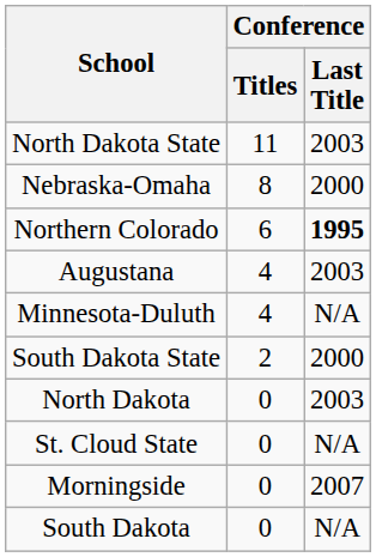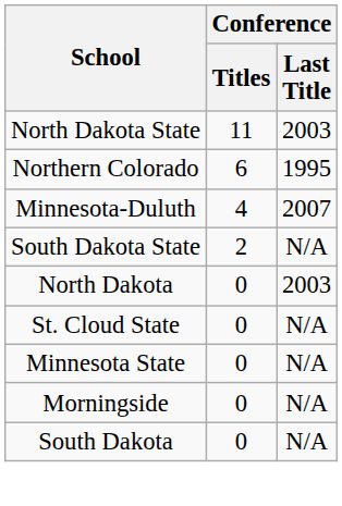 <table class="wikitable" style="text-align:center">
 <tr>
 <th rowspan=2>School</th>
 <th colspan=2>Conference</th>
 </tr>
 <tr>
 <th>Titles</th>
 <th>Last<br>Title</th>
 </tr>
 <tr>
 <td>North Dakota State</td>
 <td>11</td>
 <td>2003</td>
 </tr>
 <tr>
-<td>Nebraska-Omaha</td>
-<td>8</td>
-<td>2000</td>
-</tr>
-<tr>
 <td>Northern Colorado</td>
 <td>6</td>
-<td><strong>1995</strong></td>
-</tr>
-<tr>
-<td>Augustana</td>
-<td>4</td>
-<td>2003</td>
+<td>1995</td>
 </tr>
 <tr>
 <td>Minnesota-Duluth</td>
 <td>4</td>
-<td>N/A</td>
+<td>2007</td>
 </tr>
 <tr>
 <td>South Dakota State</td>
 <td>2</td>
-<td>2000</td>
+<td>N/A</td>
 </tr>
 <tr>
 <td>North Dakota</td>
 <td>0</td>
 <td>2003</td>
 </tr>
 <tr>
 <td>St. Cloud State</td>
 <td>0</td>
 <td>N/A</td>
 </tr>
 <tr>
+<td>Minnesota State</td>
+<td>0</td>
+<td>N/A</td>
+</tr>
+<tr>
 <td>Morningside</td>
 <td>0</td>
-<td>2007</td>
+<td>N/A</td>
 </tr>
 <tr>
 <td>South Dakota</td>
 <td>0</td>
 <td>N/A</td>
 </tr>
 </table>
